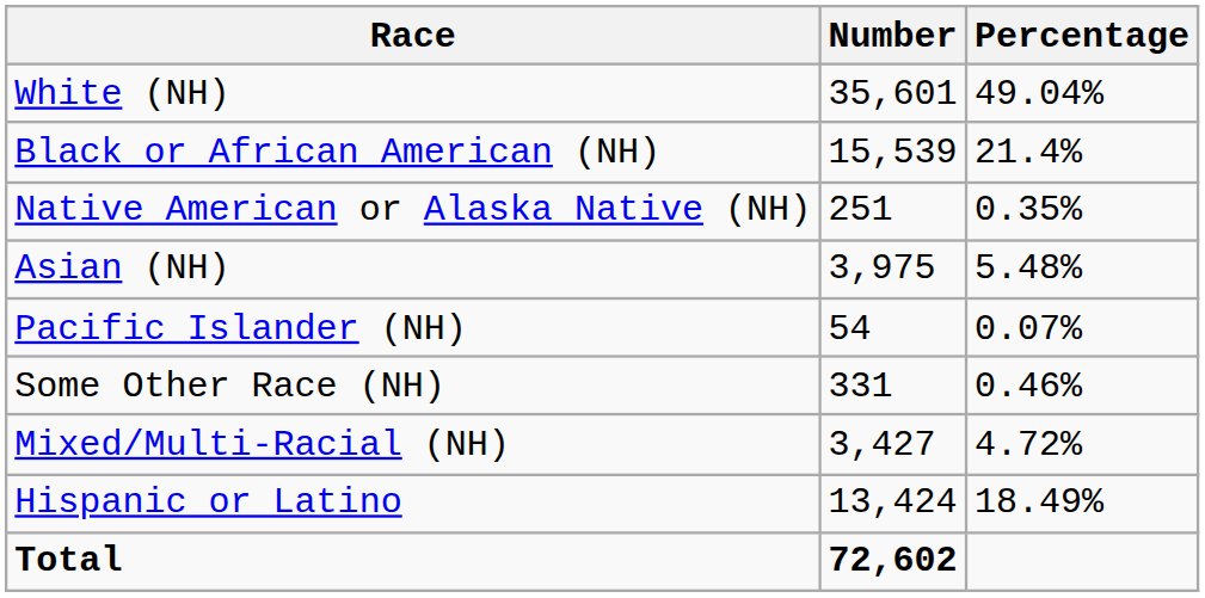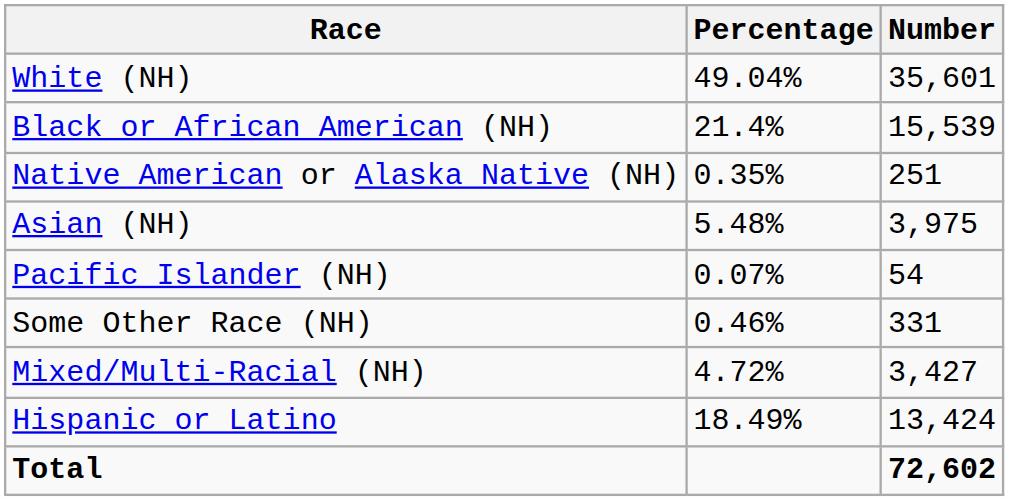 <table class="wikitable">
 <tr>
 <th>Race</th>
+<th>Percentage</th>
 <th>Number</th>
-<th>Percentage</th>
 </tr>
 <tr>
 <td><a href='#'>White</a> (NH)</td>
+<td>49.04%</td>
 <td>35,601</td>
-<td>49.04%</td>
 </tr>
 <tr>
 <td><a href='#'>Black or African American</a> (NH)</td>
+<td>21.4%</td>
 <td>15,539</td>
-<td>21.4%</td>
 </tr>
 <tr>
 <td><a href='#'>Native American</a> or <a href='#'>Alaska Native</a> (NH)</td>
+<td>0.35%</td>
 <td>251</td>
-<td>0.35%</td>
 </tr>
 <tr>
 <td><a href='#'>Asian</a> (NH)</td>
+<td>5.48%</td>
 <td>3,975</td>
-<td>5.48%</td>
 </tr>
 <tr>
 <td><a href='#'>Pacific Islander</a> (NH)</td>
+<td>0.07%</td>
 <td>54</td>
-<td>0.07%</td>
 </tr>
 <tr>
 <td>Some Other Race (NH)</td>
+<td>0.46%</td>
 <td>331</td>
-<td>0.46%</td>
 </tr>
 <tr>
 <td><a href='#'>Mixed/Multi-Racial</a> (NH)</td>
+<td>4.72%</td>
 <td>3,427</td>
-<td>4.72%</td>
 </tr>
 <tr>
 <td><a href='#'>Hispanic or Latino</a></td>
+<td>18.49%</td>
 <td>13,424</td>
-<td>18.49%</td>
 </tr>
 <tr>
 <td><strong>Total</strong></td>
+<td></td>
 <td><strong>72,602</strong></td>
-<td></td>
 </tr>
 </table>
